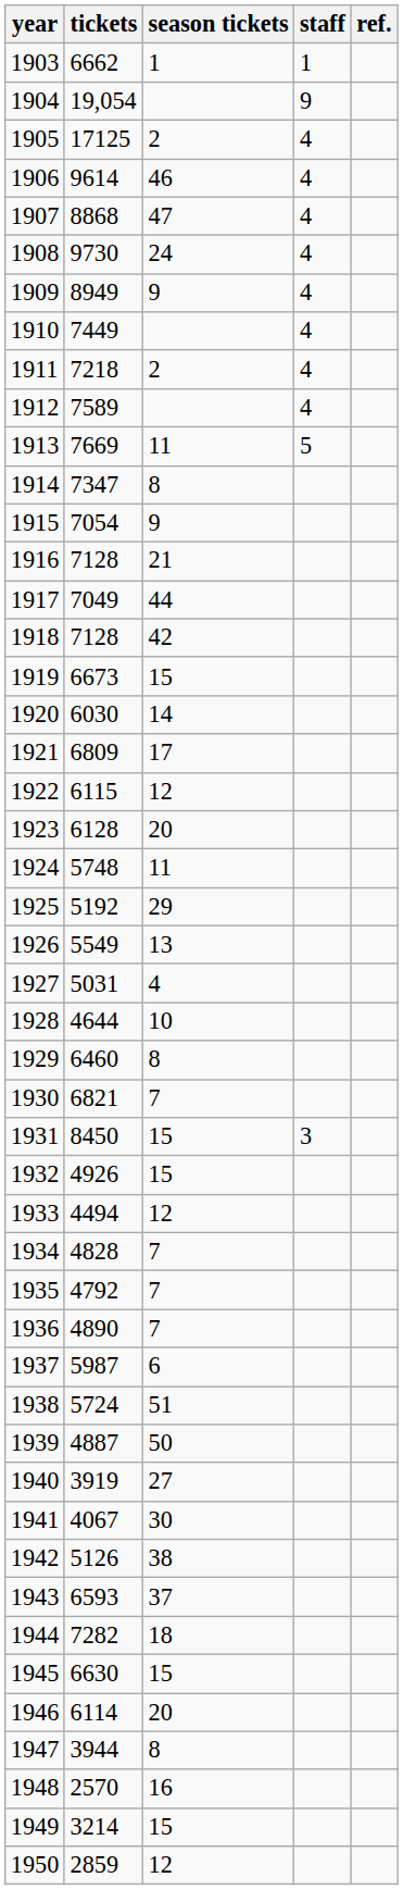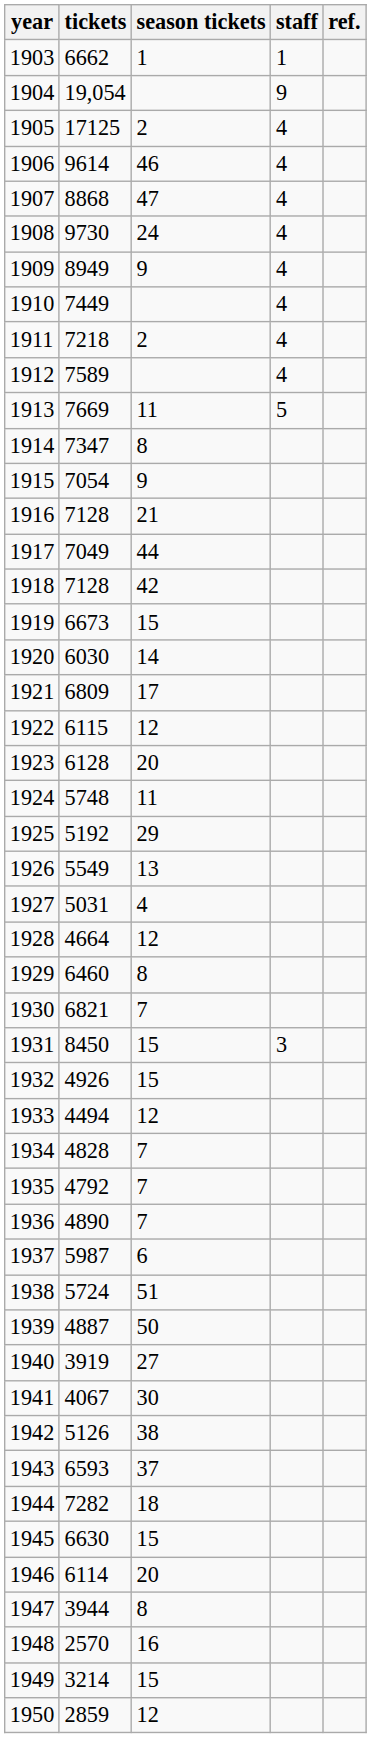 <table class="wikitable sortable mw-collapsible mw-collapsed">
 <tr>
 <th>year</th>
 <th>tickets</th>
 <th>season tickets</th>
 <th>staff</th>
 <th>ref.</th>
 </tr>
 <tr>
 <td>1903</td>
 <td>6662</td>
 <td>1</td>
 <td>1</td>
 <td></td>
 </tr>
 <tr>
 <td>1904</td>
 <td>19,054</td>
 <td></td>
 <td>9</td>
 <td></td>
 </tr>
 <tr>
 <td>1905</td>
 <td>17125</td>
 <td>2</td>
 <td>4</td>
 <td></td>
 </tr>
 <tr>
 <td>1906</td>
 <td>9614</td>
 <td>46</td>
 <td>4</td>
 <td></td>
 </tr>
 <tr>
 <td>1907</td>
 <td>8868</td>
 <td>47</td>
 <td>4</td>
 <td></td>
 </tr>
 <tr>
 <td>1908</td>
 <td>9730</td>
 <td>24</td>
 <td>4</td>
 <td></td>
 </tr>
 <tr>
 <td>1909</td>
 <td>8949</td>
 <td>9</td>
 <td>4</td>
 <td></td>
 </tr>
 <tr>
 <td>1910</td>
 <td>7449</td>
 <td></td>
 <td>4</td>
 <td></td>
 </tr>
 <tr>
 <td>1911</td>
 <td>7218</td>
 <td>2</td>
 <td>4</td>
 <td></td>
 </tr>
 <tr>
 <td>1912</td>
 <td>7589</td>
 <td></td>
 <td>4</td>
 <td></td>
 </tr>
 <tr>
 <td>1913</td>
 <td>7669</td>
 <td>11</td>
 <td>5</td>
 <td></td>
 </tr>
 <tr>
 <td>1914</td>
 <td>7347</td>
 <td>8</td>
 <td></td>
 <td></td>
 </tr>
 <tr>
 <td>1915</td>
 <td>7054</td>
 <td>9</td>
 <td></td>
 <td></td>
 </tr>
 <tr>
 <td>1916</td>
 <td>7128</td>
 <td>21</td>
 <td></td>
 <td></td>
 </tr>
 <tr>
 <td>1917</td>
 <td>7049</td>
 <td>44</td>
 <td></td>
 <td></td>
 </tr>
 <tr>
 <td>1918</td>
 <td>7128</td>
 <td>42</td>
 <td></td>
 <td></td>
 </tr>
 <tr>
 <td>1919</td>
 <td>6673</td>
 <td>15</td>
 <td></td>
 <td></td>
 </tr>
 <tr>
 <td>1920</td>
 <td>6030</td>
 <td>14</td>
 <td></td>
 <td></td>
 </tr>
 <tr>
 <td>1921</td>
 <td>6809</td>
 <td>17</td>
 <td></td>
 <td></td>
 </tr>
 <tr>
 <td>1922</td>
 <td>6115</td>
 <td>12</td>
 <td></td>
 <td></td>
 </tr>
 <tr>
 <td>1923</td>
 <td>6128</td>
 <td>20</td>
 <td></td>
 <td></td>
 </tr>
 <tr>
 <td>1924</td>
 <td>5748</td>
 <td>11</td>
 <td></td>
 <td></td>
 </tr>
 <tr>
 <td>1925</td>
 <td>5192</td>
 <td>29</td>
 <td></td>
 <td></td>
 </tr>
 <tr>
 <td>1926</td>
 <td>5549</td>
 <td>13</td>
 <td></td>
 <td></td>
 </tr>
 <tr>
 <td>1927</td>
 <td>5031</td>
 <td>4</td>
 <td></td>
 <td></td>
 </tr>
 <tr>
 <td>1928</td>
-<td>4644</td>
-<td>10</td>
+<td>4664</td>
+<td>12</td>
 <td></td>
 <td></td>
 </tr>
 <tr>
 <td>1929</td>
 <td>6460</td>
 <td>8</td>
 <td></td>
 <td></td>
 </tr>
 <tr>
 <td>1930</td>
 <td>6821</td>
 <td>7</td>
 <td></td>
 <td></td>
 </tr>
 <tr>
 <td>1931</td>
 <td>8450</td>
 <td>15</td>
 <td>3</td>
 <td></td>
 </tr>
 <tr>
 <td>1932</td>
 <td>4926</td>
 <td>15</td>
 <td></td>
 <td></td>
 </tr>
 <tr>
 <td>1933</td>
 <td>4494</td>
 <td>12</td>
 <td></td>
 <td></td>
 </tr>
 <tr>
 <td>1934</td>
 <td>4828</td>
 <td>7</td>
 <td></td>
 <td></td>
 </tr>
 <tr>
 <td>1935</td>
 <td>4792</td>
 <td>7</td>
 <td></td>
 <td></td>
 </tr>
 <tr>
 <td>1936</td>
 <td>4890</td>
 <td>7</td>
 <td></td>
 <td></td>
 </tr>
 <tr>
 <td>1937</td>
 <td>5987</td>
 <td>6</td>
 <td></td>
 <td></td>
 </tr>
 <tr>
 <td>1938</td>
 <td>5724</td>
 <td>51</td>
 <td></td>
 <td></td>
 </tr>
 <tr>
 <td>1939</td>
 <td>4887</td>
 <td>50</td>
 <td></td>
 <td></td>
 </tr>
 <tr>
 <td>1940</td>
 <td>3919</td>
 <td>27</td>
 <td></td>
 <td></td>
 </tr>
 <tr>
 <td>1941</td>
 <td>4067</td>
 <td>30</td>
 <td></td>
 <td></td>
 </tr>
 <tr>
 <td>1942</td>
 <td>5126</td>
 <td>38</td>
 <td></td>
 <td></td>
 </tr>
 <tr>
 <td>1943</td>
 <td>6593</td>
 <td>37</td>
 <td></td>
 <td></td>
 </tr>
 <tr>
 <td>1944</td>
 <td>7282</td>
 <td>18</td>
 <td></td>
 <td></td>
 </tr>
 <tr>
 <td>1945</td>
 <td>6630</td>
 <td>15</td>
 <td></td>
 <td></td>
 </tr>
 <tr>
 <td>1946</td>
 <td>6114</td>
 <td>20</td>
 <td></td>
 <td></td>
 </tr>
 <tr>
 <td>1947</td>
 <td>3944</td>
 <td>8</td>
 <td></td>
 <td></td>
 </tr>
 <tr>
 <td>1948</td>
 <td>2570</td>
 <td>16</td>
 <td></td>
 <td></td>
 </tr>
 <tr>
 <td>1949</td>
 <td>3214</td>
 <td>15</td>
 <td></td>
 <td></td>
 </tr>
 <tr>
 <td>1950</td>
 <td>2859</td>
 <td>12</td>
 <td></td>
 <td></td>
 </tr>
 </table>
